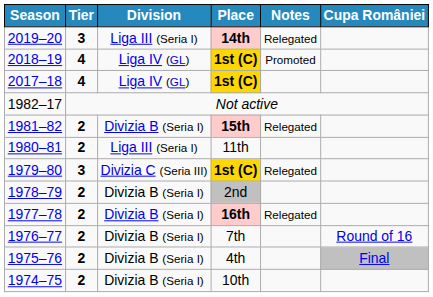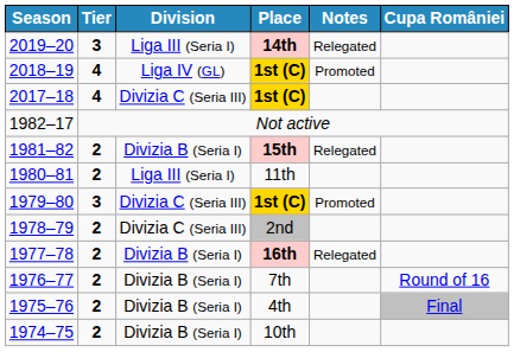 <table class="wikitable" style="text-align:center; font-size:90%">
 <tr>
 <th style="background:#2589bd;color:#FFFFFF;border:1px solid #000000">Season</th>
 <th style="background:#2589bd;color:#FFFFFF;border:1px solid #000000">Tier</th>
 <th style="background:#2589bd;color:#FFFFFF;border:1px solid #000000">Division</th>
 <th style="background:#2589bd;color:#FFFFFF;border:1px solid #000000">Place</th>
 <th style="background:#2589bd;color:#FFFFFF;border:1px solid #000000">Notes</th>
 <th style="background:#2589bd;color:#FFFFFF;border:1px solid #000000">Cupa României</th>
 </tr>
 <tr>
 <td><a href='#'>2019–20</a></td>
 <td><strong>3</strong></td>
 <td><a href='#'>Liga III</a> <small>(Seria I)</small></td>
 <td align=center bgcolor=#FFCCCC><strong>14th</strong></td>
 <td><small>Relegated</small></td>
 <td></td>
 </tr>
 <tr>
 <td><a href='#'>2018–19</a></td>
 <td><strong>4</strong></td>
 <td><a href='#'>Liga IV</a> <small>(<a href='#'>GL</a>)</small></td>
 <td align=center bgcolor=gold><strong>1st (C)</strong></td>
 <td><small>Promoted</small></td>
 <td></td>
 </tr>
 <tr>
 <td><a href='#'>2017–18</a></td>
 <td><strong>4</strong></td>
-<td><a href='#'>Liga IV</a> <small>(<a href='#'>GL</a>)</small></td>
+<td><a href='#'>Divizia C</a> <small>(Seria III)</small></td>
 <td align=center bgcolor=gold><strong>1st (C)</strong></td>
 <td></td>
 <td></td>
 </tr>
 <tr>
 <td>1982–17</td>
 <td align=center colspan=6><em>Not active</em></td>
 </tr>
 <tr>
 <td><a href='#'>1981–82</a></td>
 <td><strong>2</strong></td>
 <td><a href='#'>Divizia B</a> <small>(Seria I)</small></td>
 <td align=center bgcolor=#FFCCCC><strong>15th</strong></td>
 <td><small>Relegated</small></td>
 <td></td>
 </tr>
 <tr>
 <td><a href='#'>1980–81</a></td>
 <td><strong>2</strong></td>
 <td><a href='#'>Liga III</a> <small>(Seria I)</small></td>
 <td>11th</td>
 <td></td>
 <td></td>
 </tr>
 <tr>
 <td><a href='#'>1979–80</a></td>
 <td><strong>3</strong></td>
 <td><a href='#'>Divizia C</a> <small>(Seria III)</small></td>
 <td align=center bgcolor=gold><strong>1st</strong> <strong>(C)</strong></td>
-<td><small>Relegated</small></td>
+<td><small>Promoted</small></td>
 <td></td>
 </tr>
 <tr>
 <td><a href='#'>1978–79</a></td>
 <td><strong>2</strong></td>
-<td>Divizia B <small>(Seria I)</small></td>
+<td>Divizia C <small>(Seria III)</small></td>
 <td align=center bgcolor=silver>2nd</td>
 <td></td>
 <td></td>
 </tr>
 <tr>
 <td><a href='#'>1977–78</a></td>
 <td><strong>2</strong></td>
 <td><a href='#'>Divizia B</a> <small>(Seria I)</small></td>
 <td align=center bgcolor=#FFCCCC><strong>16th</strong></td>
 <td><small>Relegated</small></td>
 <td></td>
 </tr>
 <tr>
 <td><a href='#'>1976–77</a></td>
 <td><strong>2</strong></td>
 <td>Divizia B <small>(Seria I)</small></td>
 <td>7th</td>
 <td></td>
 <td><a href='#'>Round of 16</a></td>
 </tr>
 <tr>
 <td><a href='#'>1975–76</a></td>
 <td><strong>2</strong></td>
 <td>Divizia B <small>(Seria I)</small></td>
 <td>4th</td>
 <td></td>
 <td align=center bgcolor=silver><a href='#'>Final</a></td>
 </tr>
 <tr>
 <td><a href='#'>1974–75</a></td>
 <td><strong>2</strong></td>
 <td>Divizia B <small>(Seria I)</small></td>
 <td>10th</td>
 <td></td>
 <td></td>
 </tr>
 </table>
